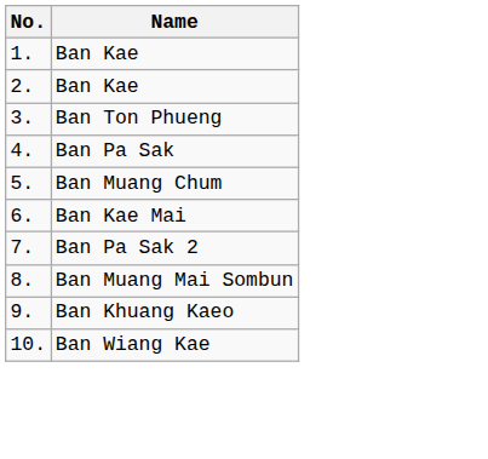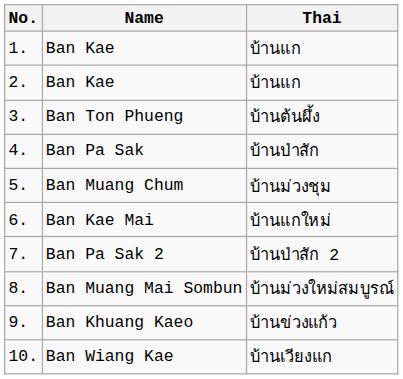 <table class="wikitable sortable">
 <tr>
 <th>No.</th>
 <th>Name</th>
+<th>Thai</th>
 </tr>
 <tr>
 <td>1.</td>
 <td>Ban Kae</td>
+<td>บ้านแก</td>
 </tr>
 <tr>
 <td>2.</td>
 <td>Ban Kae</td>
+<td>บ้านแก</td>
 </tr>
 <tr>
 <td>3.</td>
 <td>Ban Ton Phueng</td>
+<td>บ้านต้นผึ้ง</td>
 </tr>
 <tr>
 <td>4.</td>
 <td>Ban Pa Sak</td>
+<td>บ้านป่าสัก</td>
 </tr>
 <tr>
 <td>5.</td>
 <td>Ban Muang Chum</td>
+<td>บ้านม่วงชุม</td>
 </tr>
 <tr>
 <td>6.</td>
 <td>Ban Kae Mai</td>
+<td>บ้านแกใหม่</td>
 </tr>
 <tr>
 <td>7.</td>
 <td>Ban Pa Sak 2</td>
+<td>บ้านป่าสัก 2</td>
 </tr>
 <tr>
 <td>8.</td>
 <td>Ban Muang Mai Sombun</td>
+<td>บ้านม่วงใหม่สมบูรณ์</td>
 </tr>
 <tr>
 <td>9.</td>
 <td>Ban Khuang Kaeo</td>
+<td>บ้านข่วงแก้ว</td>
 </tr>
 <tr>
 <td>10.</td>
 <td>Ban Wiang Kae</td>
+<td>บ้านเวียงแก</td>
 </tr>
 </table>
